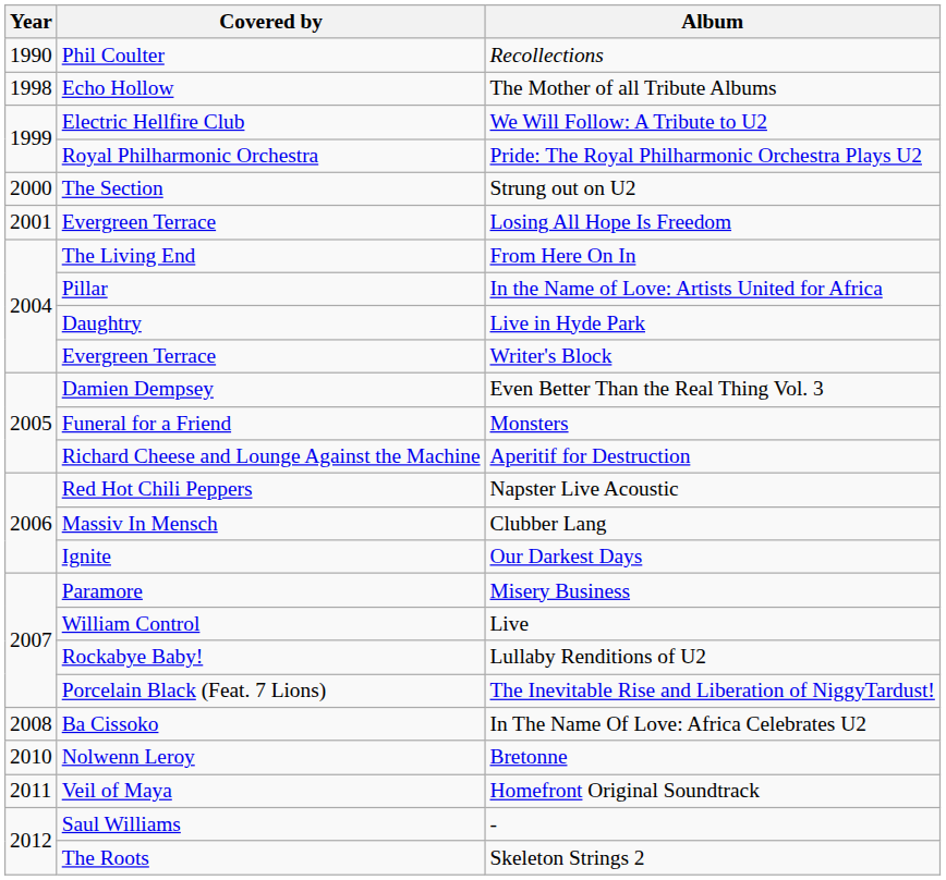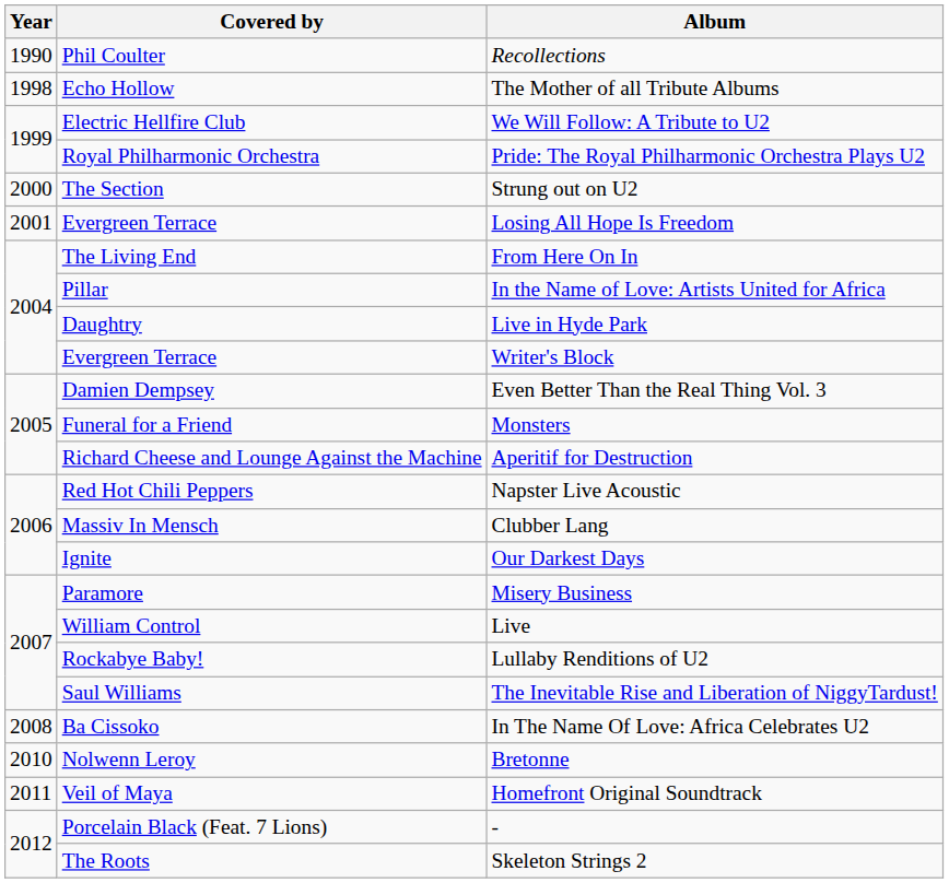 <table class="wikitable">
 <tr>
 <th>Year</th>
 <th>Covered by</th>
 <th>Album</th>
 </tr>
 <tr>
 <td>1990</td>
 <td><a href='#'>Phil Coulter</a></td>
 <td><em>Recollections<strong><em><strong></td>
 </tr>
 <tr>
 <td>1998</td>
 <td><a href='#'>Echo Hollow</a></td>
 <td></em>The Mother of all Tribute Albums<em></td>
 </tr>
 <tr>
 <td rowspan="2">1999</td>
 <td><a href='#'>Electric Hellfire Club</a></td>
 <td></em><a href='#'>We Will Follow: A Tribute to U2</a><em></td>
 </tr>
 <tr>
 <td><a href='#'>Royal Philharmonic Orchestra</a></td>
 <td></em><a href='#'>Pride: The Royal Philharmonic Orchestra Plays U2</a><em></td>
 </tr>
 <tr>
 <td>2000</td>
 <td><a href='#'>The Section</a></td>
 <td></em>Strung out on U2<em></td>
 </tr>
 <tr>
 <td>2001</td>
 <td><a href='#'>Evergreen Terrace</a></td>
 <td></em><a href='#'>Losing All Hope Is Freedom</a><em></td>
 </tr>
 <tr>
 <td rowspan="4">2004</td>
 <td><a href='#'>The Living End</a></td>
 <td></em><a href='#'>From Here On In</a><em></td>
 </tr>
 <tr>
 <td><a href='#'>Pillar</a></td>
 <td></em><a href='#'>In the Name of Love: Artists United for Africa</a><em></td>
 </tr>
 <tr>
 <td><a href='#'>Daughtry</a></td>
 <td></em><a href='#'>Live in Hyde Park</a><em></td>
 </tr>
 <tr>
 <td><a href='#'>Evergreen Terrace</a></td>
 <td></em><a href='#'>Writer's Block</a><em></td>
 </tr>
 <tr>
 <td rowspan="3">2005</td>
 <td><a href='#'>Damien Dempsey</a></td>
 <td></em>Even Better Than the Real Thing Vol. 3<em></td>
 </tr>
 <tr>
 <td><a href='#'>Funeral for a Friend</a></td>
 <td></em><a href='#'>Monsters</a><em></td>
 </tr>
 <tr>
 <td><a href='#'>Richard Cheese and Lounge Against the Machine</a></td>
 <td></em><a href='#'>Aperitif for Destruction</a><em></td>
 </tr>
 <tr>
 <td rowspan="3">2006</td>
 <td><a href='#'>Red Hot Chili Peppers</a></td>
 <td></em>Napster Live Acoustic<em></td>
 </tr>
 <tr>
 <td><a href='#'>Massiv In Mensch</a></td>
 <td>Clubber Lang</td>
 </tr>
 <tr>
 <td><a href='#'>Ignite</a></td>
 <td></em><a href='#'>Our Darkest Days</a><em></td>
 </tr>
 <tr>
 <td rowspan="4">2007</td>
 <td><a href='#'>Paramore</a></td>
 <td></em><a href='#'>Misery Business</a><em></td>
 </tr>
 <tr>
 <td><a href='#'>William Control</a></td>
 <td>Live</td>
 </tr>
 <tr>
 <td><a href='#'>Rockabye Baby!</a></td>
 <td></em>Lullaby Renditions of U2<em></td>
 </tr>
 <tr>
-<td><a href='#'>Porcelain Black</a> (Feat. 7 Lions)</td>
+<td><a href='#'>Saul Williams</a></td>
 <td></em><a href='#'>The Inevitable Rise and Liberation of NiggyTardust!</a><em></td>
 </tr>
 <tr>
 <td>2008</td>
 <td><a href='#'>Ba Cissoko</a></td>
 <td></em>In The Name Of Love: Africa Celebrates U2<em></td>
 </tr>
 <tr>
 <td rowspan="1">2010</td>
 <td><a href='#'>Nolwenn Leroy</a></td>
 <td></em><a href='#'>Bretonne</a><em></td>
 </tr>
 <tr>
 <td>2011</td>
 <td><a href='#'>Veil of Maya</a></td>
 <td></em><a href='#'>Homefront</a> Original Soundtrack<em></td>
 </tr>
 <tr>
 <td rowspan="2">2012</td>
-<td><a href='#'>Saul Williams</a></td>
+<td><a href='#'>Porcelain Black</a> (Feat. 7 Lions)</td>
 <td>-</td>
 </tr>
 <tr |rowspan="3"| 2014>
 <td><a href='#'>The Roots</a></td>
 <td></em>Skeleton Strings 2<em></td>
 </tr>
 </table>
